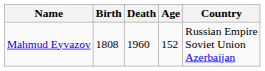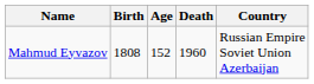 <table class="wikitable sortable">
 <tr>
 <th>Name</th>
 <th>Birth</th>
+<th>Age</th>
 <th>Death</th>
-<th>Age</th>
 <th>Country</th>
 </tr>
 <tr>
 <td><a href='#'>Mahmud Eyvazov</a></td>
 <td>1808</td>
+<td>152</td>
 <td>1960</td>
-<td>152</td>
 <td>Russian Empire<br>Soviet Union<br><a href='#'>Azerbaijan</a></td>
 </tr>
 </table>
